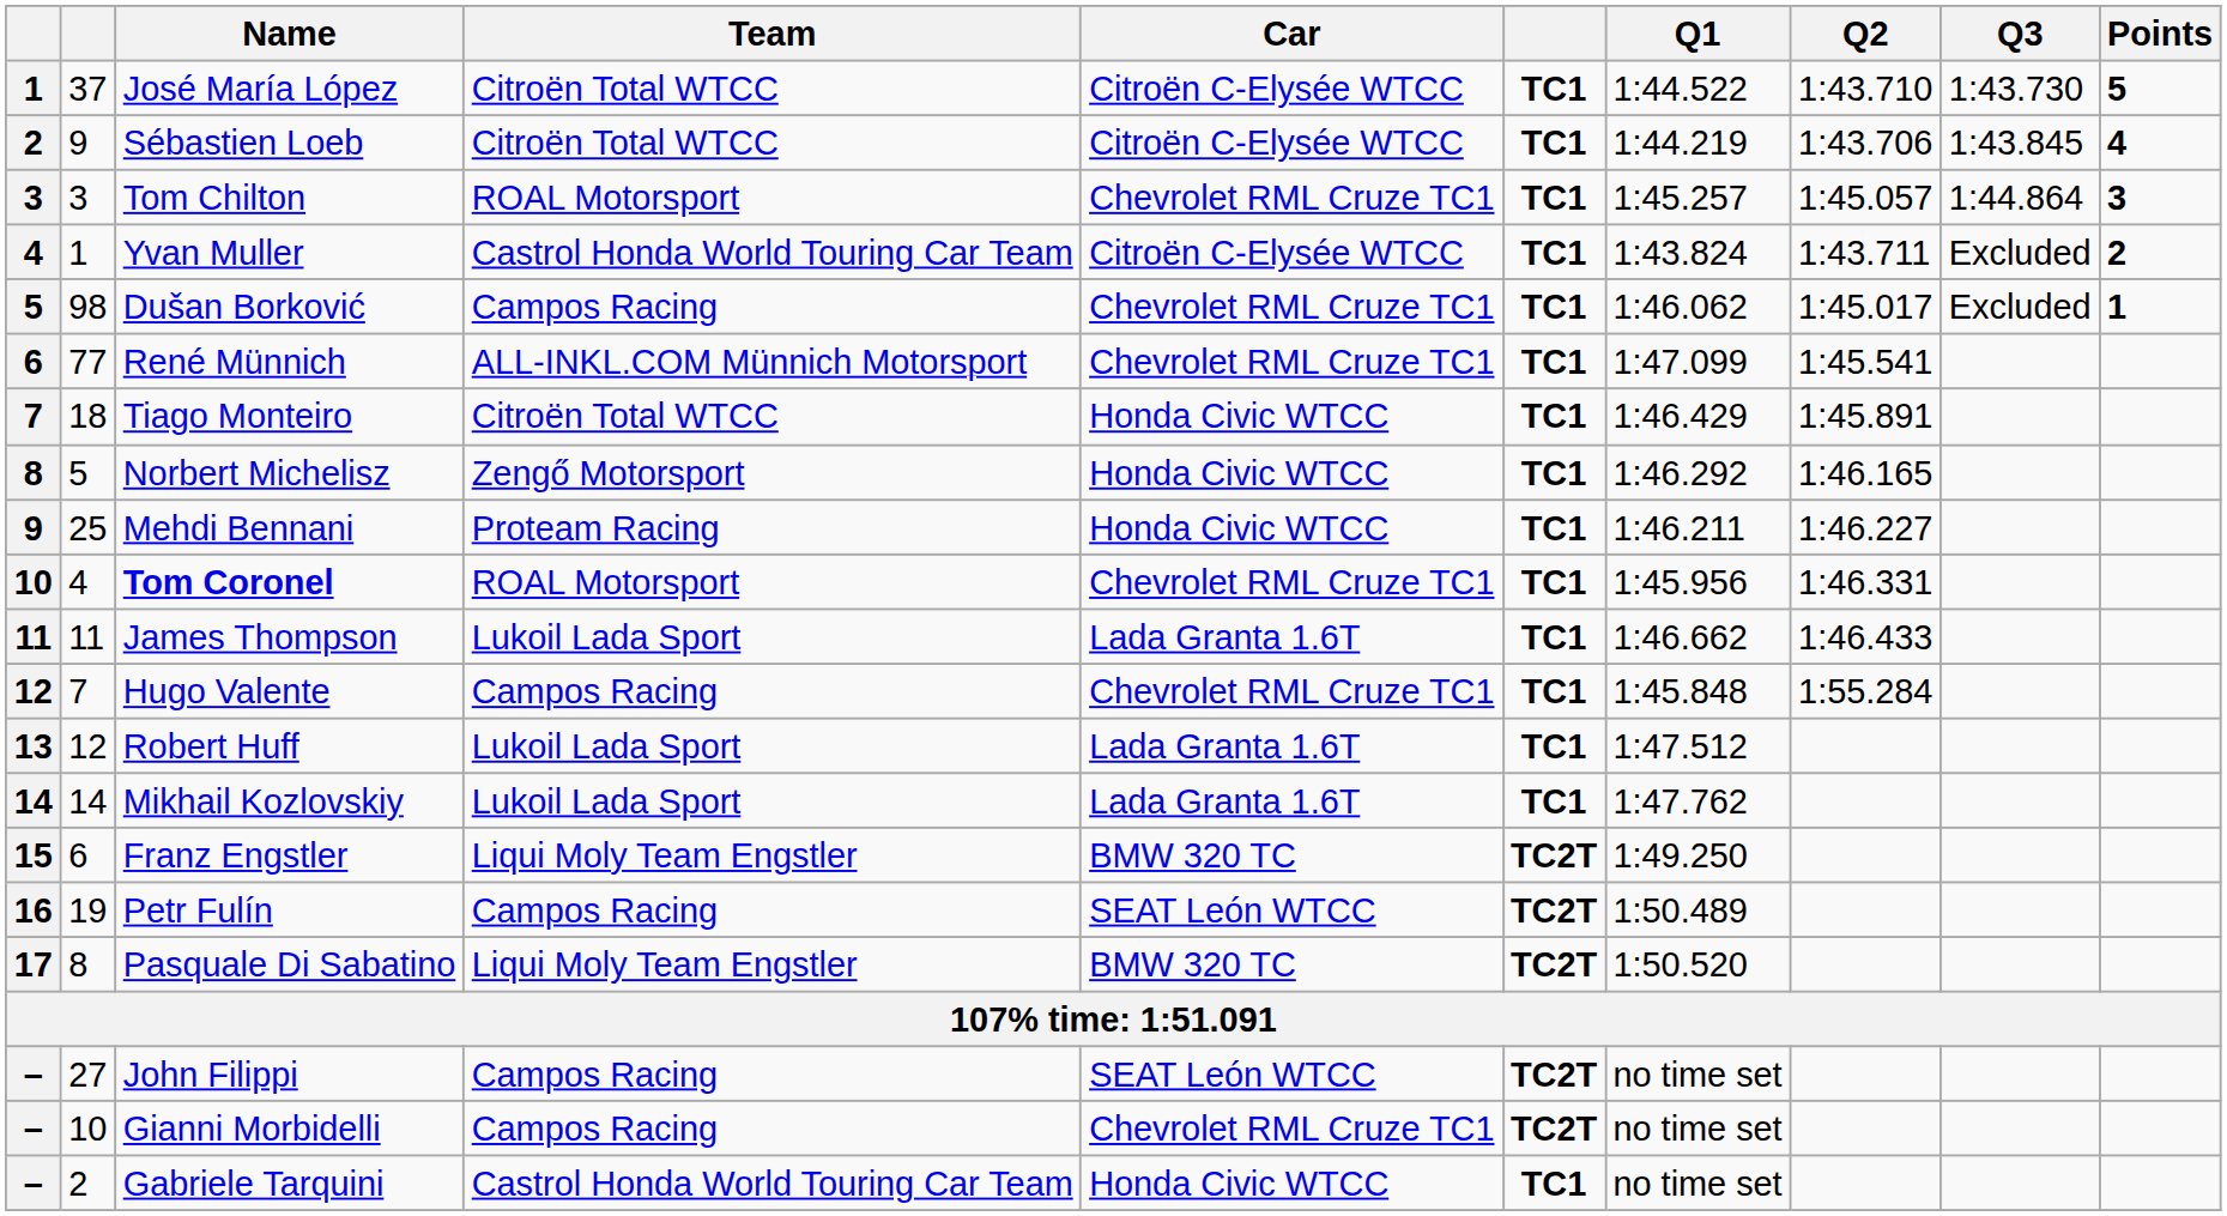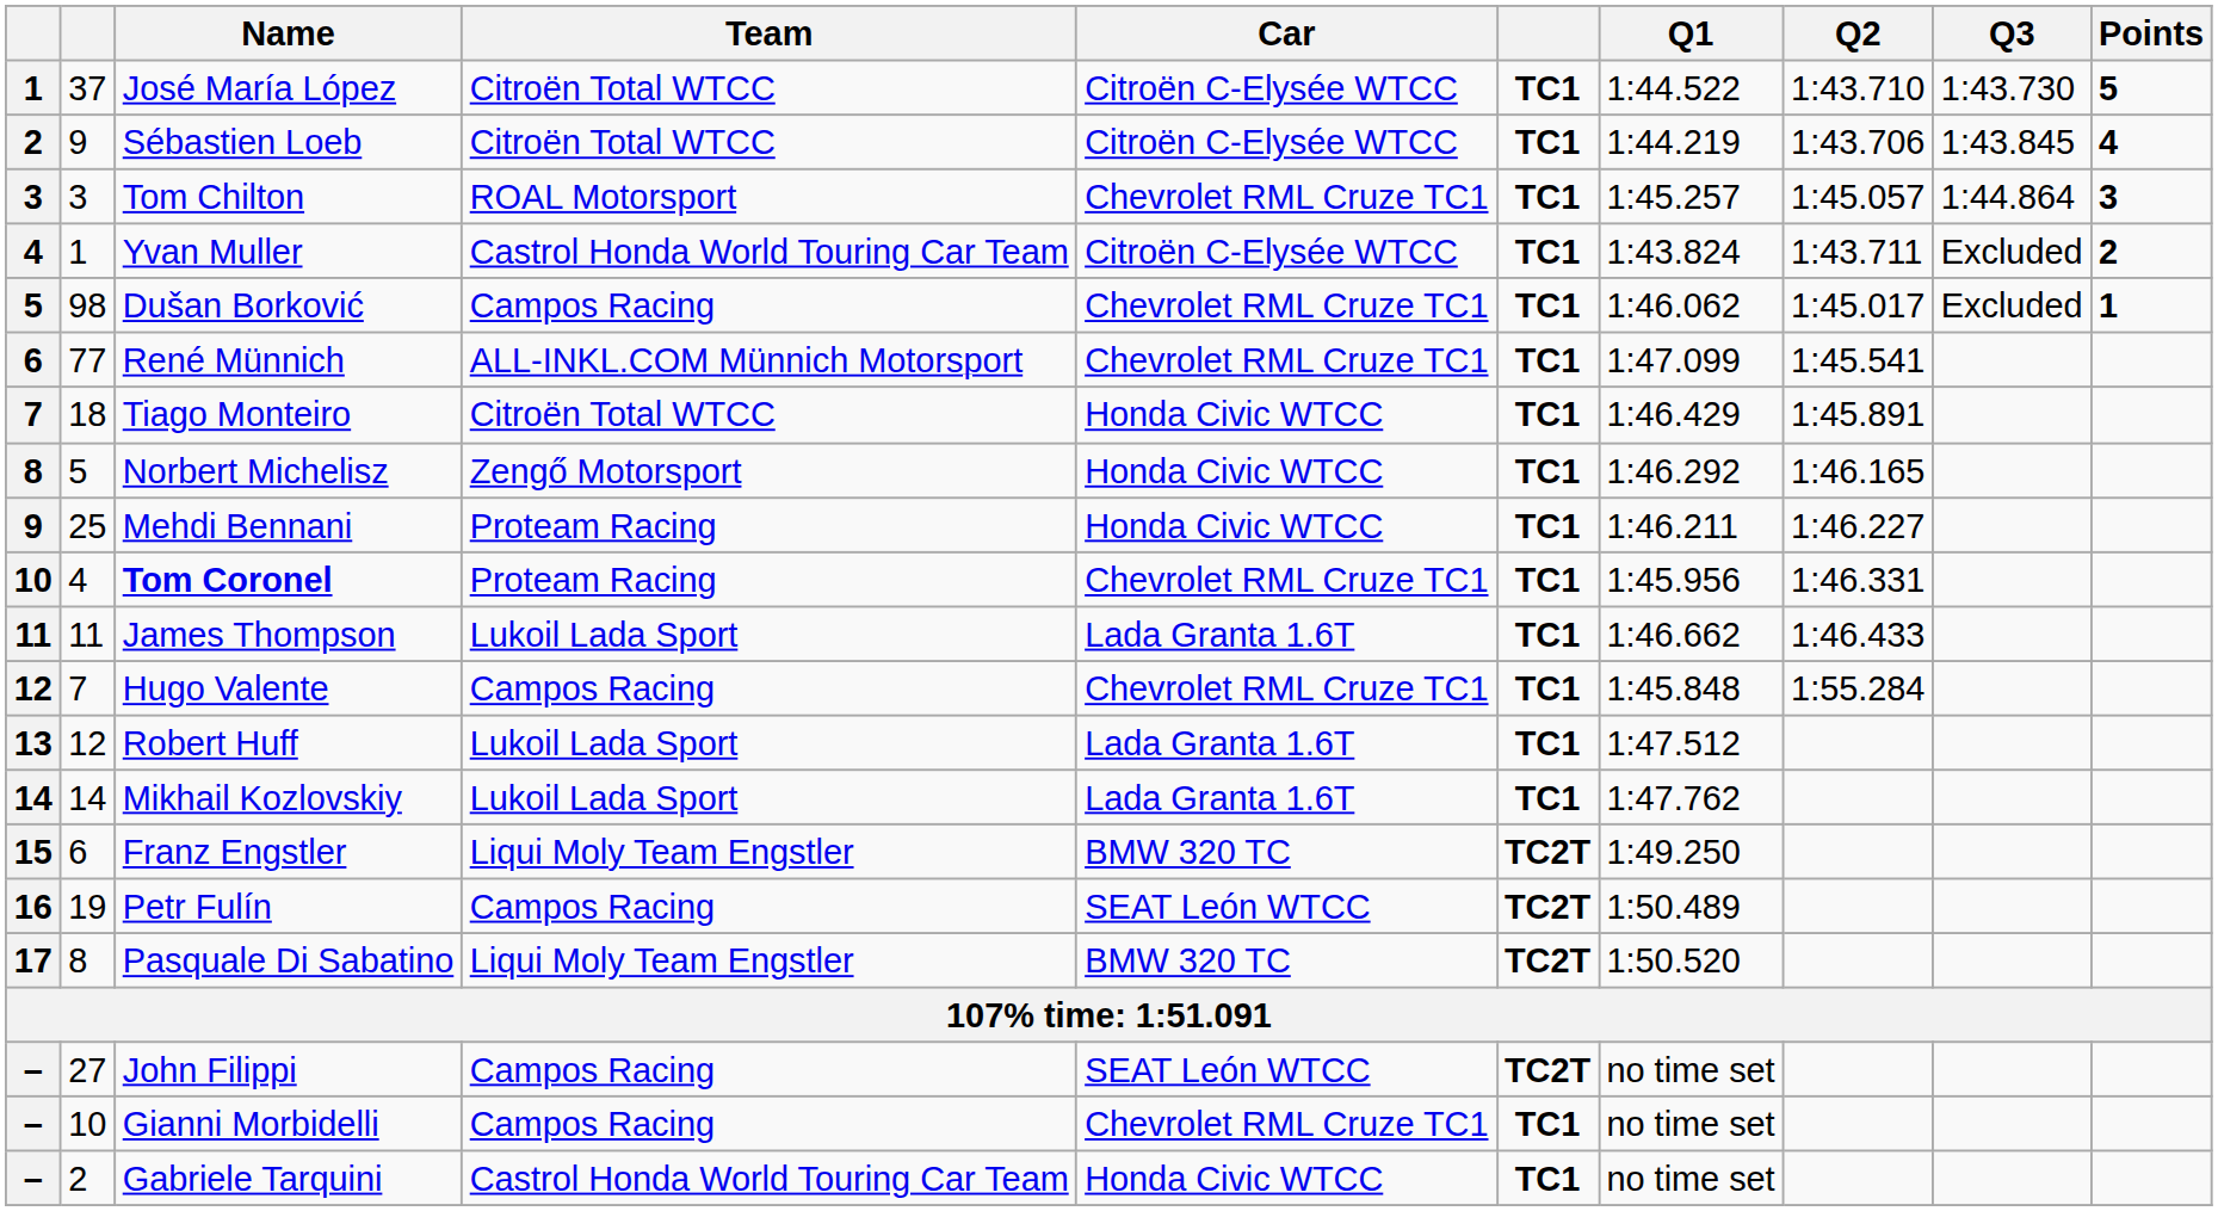 <table class="wikitable sortable" style="font-size: 95%;">
 <tr>
 <th></th>
 <th></th>
 <th>Name</th>
 <th>Team</th>
 <th>Car</th>
 <th></th>
 <th>Q1</th>
 <th>Q2</th>
 <th>Q3</th>
 <th>Points</th>
 </tr>
 <tr>
 <th>1</th>
 <td>37</td>
 <td> <a href='#'>José María López</a></td>
 <td><a href='#'>Citroën Total WTCC</a></td>
 <td><a href='#'>Citroën C-Elysée WTCC</a></td>
 <td align=center><strong><span>TC1</span></strong></td>
 <td>1:44.522</td>
 <td>1:43.710</td>
 <td>1:43.730</td>
 <td><strong>5</strong></td>
 </tr>
 <tr>
 <th>2</th>
 <td>9</td>
 <td> <a href='#'>Sébastien Loeb</a></td>
 <td><a href='#'>Citroën Total WTCC</a></td>
 <td><a href='#'>Citroën C-Elysée WTCC</a></td>
 <td align=center><strong><span>TC1</span></strong></td>
 <td>1:44.219</td>
 <td>1:43.706</td>
 <td>1:43.845</td>
 <td><strong>4</strong></td>
 </tr>
 <tr>
 <th>3</th>
 <td>3</td>
 <td> <a href='#'>Tom Chilton</a></td>
 <td><a href='#'>ROAL Motorsport</a></td>
 <td><a href='#'>Chevrolet RML Cruze TC1</a></td>
 <td align=center><strong><span>TC1</span></strong></td>
 <td>1:45.257</td>
 <td>1:45.057</td>
 <td>1:44.864</td>
 <td><strong>3</strong></td>
 </tr>
 <tr>
 <th>4</th>
 <td>1</td>
 <td> <a href='#'>Yvan Muller</a></td>
 <td><a href='#'>Castrol Honda World Touring Car Team</a></td>
 <td><a href='#'>Citroën C-Elysée WTCC</a></td>
 <td align=center><strong><span>TC1</span></strong></td>
 <td>1:43.824</td>
 <td>1:43.711</td>
 <td>Excluded</td>
 <td><strong>2</strong></td>
 </tr>
 <tr>
 <th>5</th>
 <td>98</td>
 <td> <a href='#'>Dušan Borković</a></td>
 <td><a href='#'>Campos Racing</a></td>
 <td><a href='#'>Chevrolet RML Cruze TC1</a></td>
 <td align=center><strong><span>TC1</span></strong></td>
 <td>1:46.062</td>
 <td>1:45.017</td>
 <td>Excluded</td>
 <td><strong>1</strong></td>
 </tr>
 <tr>
 <th>6</th>
 <td>77</td>
 <td> <a href='#'>René Münnich</a></td>
 <td><a href='#'>ALL-INKL.COM Münnich Motorsport</a></td>
 <td><a href='#'>Chevrolet RML Cruze TC1</a></td>
 <td align=center><strong><span>TC1</span></strong></td>
 <td>1:47.099</td>
 <td>1:45.541</td>
 <td></td>
 <td></td>
 </tr>
 <tr>
 <th>7</th>
 <td>18</td>
 <td> <a href='#'>Tiago Monteiro</a></td>
 <td><a href='#'>Citroën Total WTCC</a></td>
 <td><a href='#'>Honda Civic WTCC</a></td>
 <td align=center><strong><span>TC1</span></strong></td>
 <td>1:46.429</td>
 <td>1:45.891</td>
 <td></td>
 <td></td>
 </tr>
 <tr>
 <th>8</th>
 <td>5</td>
 <td> <a href='#'>Norbert Michelisz</a></td>
 <td><a href='#'>Zengő Motorsport</a></td>
 <td><a href='#'>Honda Civic WTCC</a></td>
 <td align=center><strong><span>TC1</span></strong></td>
 <td>1:46.292</td>
 <td>1:46.165</td>
 <td></td>
 <td></td>
 </tr>
 <tr>
 <th>9</th>
 <td>25</td>
 <td> <a href='#'>Mehdi Bennani</a></td>
 <td><a href='#'>Proteam Racing</a></td>
 <td><a href='#'>Honda Civic WTCC</a></td>
 <td align=center><strong><span>TC1</span></strong></td>
 <td>1:46.211</td>
 <td>1:46.227</td>
 <td></td>
 <td></td>
 </tr>
 <tr>
 <th>10</th>
 <td>4</td>
 <td> <strong><a href='#'>Tom Coronel</a></strong></td>
-<td><a href='#'>ROAL Motorsport</a></td>
+<td><a href='#'>Proteam Racing</a></td>
 <td><a href='#'>Chevrolet RML Cruze TC1</a></td>
 <td align=center><strong><span>TC1</span></strong></td>
 <td>1:45.956</td>
 <td>1:46.331</td>
 <td></td>
 <td></td>
 </tr>
 <tr>
 <th>11</th>
 <td>11</td>
 <td> <a href='#'>James Thompson</a></td>
 <td><a href='#'>Lukoil Lada Sport</a></td>
 <td><a href='#'>Lada Granta 1.6T</a></td>
 <td align=center><strong><span>TC1</span></strong></td>
 <td>1:46.662</td>
 <td>1:46.433</td>
 <td></td>
 <td></td>
 </tr>
 <tr>
 <th>12</th>
 <td>7</td>
 <td> <a href='#'>Hugo Valente</a></td>
 <td><a href='#'>Campos Racing</a></td>
 <td><a href='#'>Chevrolet RML Cruze TC1</a></td>
 <td align=center><strong><span>TC1</span></strong></td>
 <td>1:45.848</td>
 <td>1:55.284</td>
 <td></td>
 <td></td>
 </tr>
 <tr>
 <th>13</th>
 <td>12</td>
 <td> <a href='#'>Robert Huff</a></td>
 <td><a href='#'>Lukoil Lada Sport</a></td>
 <td><a href='#'>Lada Granta 1.6T</a></td>
 <td align=center><strong><span>TC1</span></strong></td>
 <td>1:47.512</td>
 <td></td>
 <td></td>
 <td></td>
 </tr>
 <tr>
 <th>14</th>
 <td>14</td>
 <td> <a href='#'>Mikhail Kozlovskiy</a></td>
 <td><a href='#'>Lukoil Lada Sport</a></td>
 <td><a href='#'>Lada Granta 1.6T</a></td>
 <td align=center><strong><span>TC1</span></strong></td>
 <td>1:47.762</td>
 <td></td>
 <td></td>
 <td></td>
 </tr>
 <tr>
 <th>15</th>
 <td>6</td>
 <td> <a href='#'>Franz Engstler</a></td>
 <td><a href='#'>Liqui Moly Team Engstler</a></td>
 <td><a href='#'>BMW 320 TC</a></td>
 <td align=center><strong><span>TC2T</span></strong></td>
 <td>1:49.250</td>
 <td></td>
 <td></td>
 <td></td>
 </tr>
 <tr>
 <th>16</th>
 <td>19</td>
 <td> <a href='#'>Petr Fulín</a></td>
 <td><a href='#'>Campos Racing</a></td>
 <td><a href='#'>SEAT León WTCC</a></td>
 <td align=center><strong><span>TC2T</span></strong></td>
 <td>1:50.489</td>
 <td></td>
 <td></td>
 <td></td>
 </tr>
 <tr>
 <th>17</th>
 <td>8</td>
 <td> <a href='#'>Pasquale Di Sabatino</a></td>
 <td><a href='#'>Liqui Moly Team Engstler</a></td>
 <td><a href='#'>BMW 320 TC</a></td>
 <td align=center><strong><span>TC2T</span></strong></td>
 <td>1:50.520</td>
 <td></td>
 <td></td>
 <td></td>
 </tr>
 <tr>
 <th colspan=10>107% time: 1:51.091</th>
 </tr>
 <tr>
 <th>–</th>
 <td>27</td>
 <td> <a href='#'>John Filippi</a></td>
 <td><a href='#'>Campos Racing</a></td>
 <td><a href='#'>SEAT León WTCC</a></td>
 <td align=center><strong><span>TC2T</span></strong></td>
 <td>no time set</td>
 <td></td>
 <td></td>
 <td></td>
 </tr>
 <tr>
 <th>–</th>
 <td>10</td>
 <td> <a href='#'>Gianni Morbidelli</a></td>
 <td><a href='#'>Campos Racing</a></td>
 <td><a href='#'>Chevrolet RML Cruze TC1</a></td>
-<td align=center><strong><span>TC2T</span></strong></td>
+<td align=center><strong><span>TC1</span></strong></td>
 <td>no time set</td>
 <td></td>
 <td></td>
 <td></td>
 </tr>
 <tr>
 <th>–</th>
 <td>2</td>
 <td> <a href='#'>Gabriele Tarquini</a></td>
 <td><a href='#'>Castrol Honda World Touring Car Team</a></td>
 <td><a href='#'>Honda Civic WTCC</a></td>
 <td align=center><strong><span>TC1</span></strong></td>
 <td>no time set</td>
 <td></td>
 <td></td>
 <td></td>
 </tr>
 </table>
